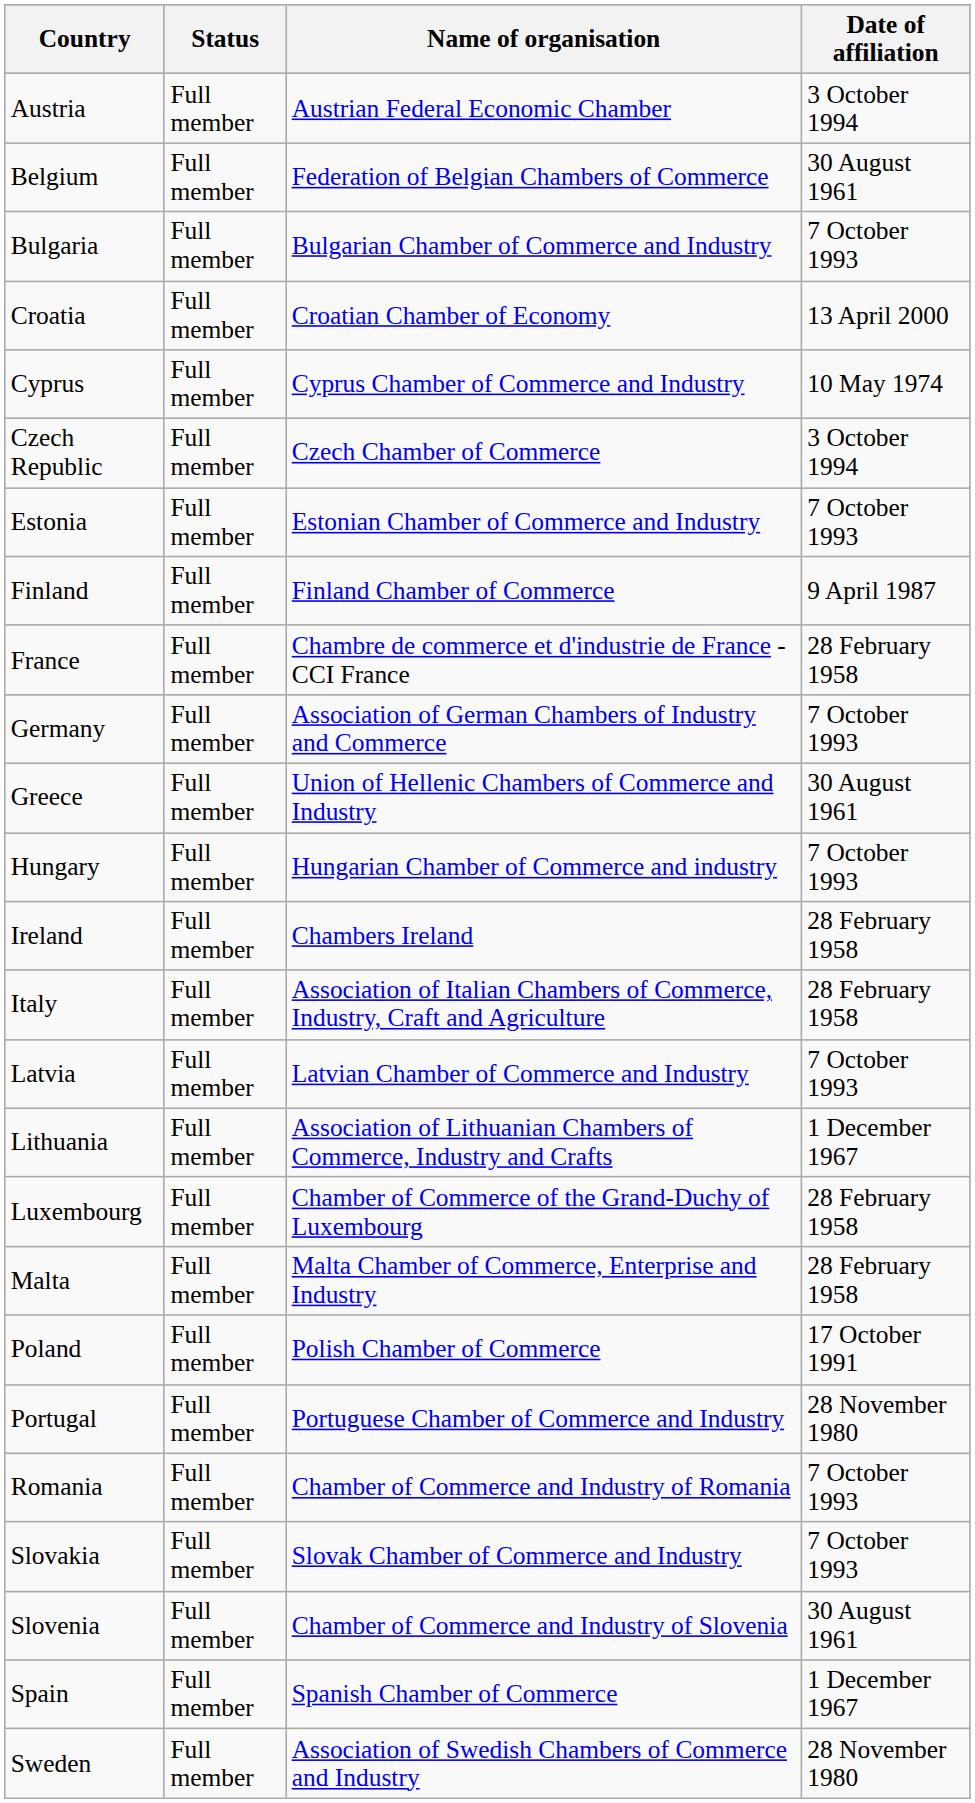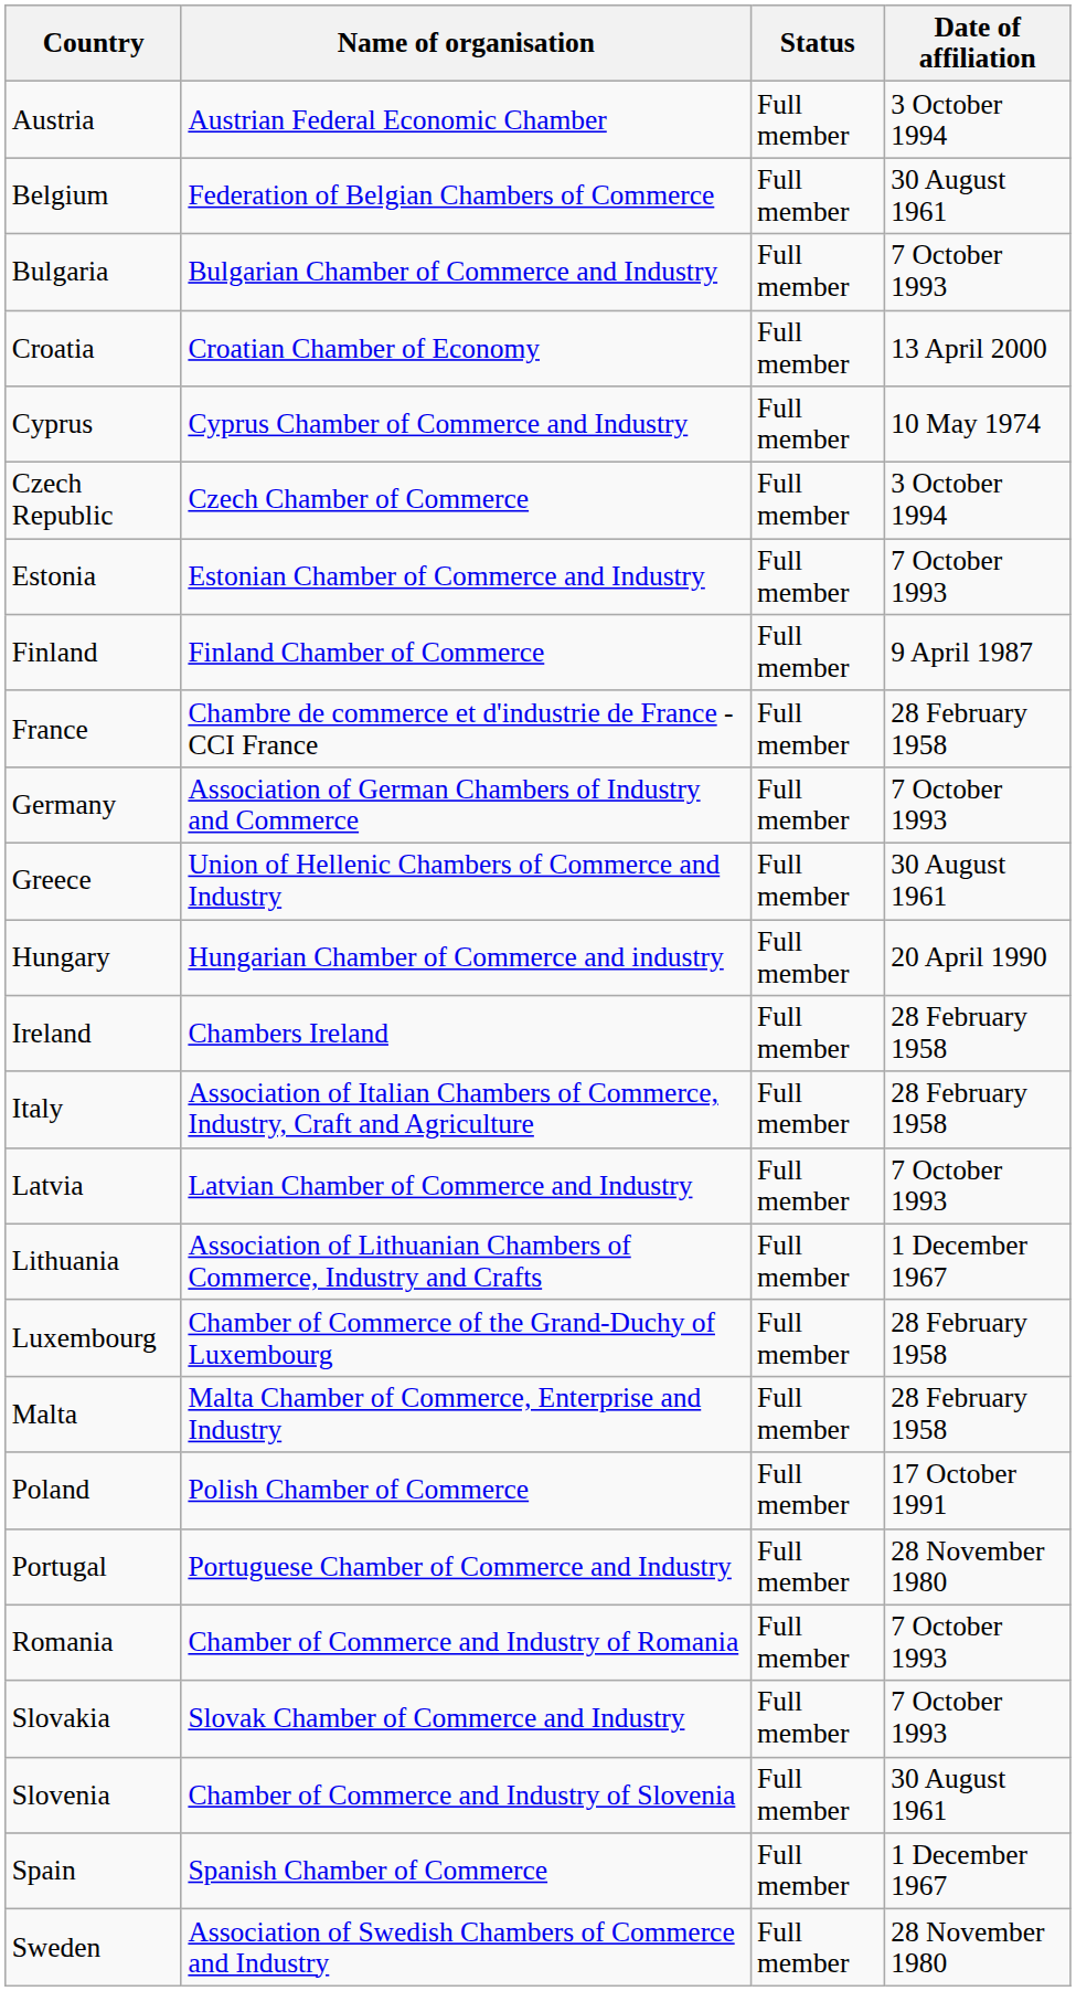 <table class="wikitable sortable mw-collapsible mw-collapsed">
 <tr>
 <th>Country</th>
+<th>Name of organisation</th>
 <th>Status</th>
-<th>Name of organisation</th>
 <th>Date of affiliation</th>
 </tr>
 <tr>
 <td>Austria</td>
+<td><a href='#'>Austrian Federal Economic Chamber</a></td>
 <td>Full member</td>
-<td><a href='#'>Austrian Federal Economic Chamber</a></td>
 <td>3 October 1994</td>
 </tr>
 <tr>
 <td>Belgium</td>
+<td><a href='#'>Federation of Belgian Chambers of Commerce</a></td>
 <td>Full member</td>
-<td><a href='#'>Federation of Belgian Chambers of Commerce</a></td>
 <td>30 August 1961</td>
 </tr>
 <tr>
 <td>Bulgaria</td>
+<td><a href='#'>Bulgarian Chamber of Commerce and Industry</a></td>
 <td>Full member</td>
-<td><a href='#'>Bulgarian Chamber of Commerce and Industry</a></td>
 <td>7 October 1993</td>
 </tr>
 <tr>
 <td>Croatia</td>
+<td><a href='#'>Croatian Chamber of Economy</a></td>
 <td>Full member</td>
-<td><a href='#'>Croatian Chamber of Economy</a></td>
 <td>13 April 2000</td>
 </tr>
 <tr>
 <td>Cyprus</td>
+<td><a href='#'>Cyprus Chamber of Commerce and Industry</a></td>
 <td>Full member</td>
-<td><a href='#'>Cyprus Chamber of Commerce and Industry</a></td>
 <td>10 May 1974</td>
 </tr>
 <tr>
 <td>Czech Republic</td>
+<td><a href='#'>Czech Chamber of Commerce</a></td>
 <td>Full member</td>
-<td><a href='#'>Czech Chamber of Commerce</a></td>
 <td>3 October 1994</td>
 </tr>
 <tr>
 <td>Estonia</td>
+<td><a href='#'>Estonian Chamber of Commerce and Industry</a></td>
 <td>Full member</td>
-<td><a href='#'>Estonian Chamber of Commerce and Industry</a></td>
 <td>7 October 1993</td>
 </tr>
 <tr>
 <td>Finland</td>
+<td><a href='#'>Finland Chamber of Commerce</a></td>
 <td>Full member</td>
-<td><a href='#'>Finland Chamber of Commerce</a></td>
 <td>9 April 1987</td>
 </tr>
 <tr>
 <td>France</td>
+<td><a href='#'>Chambre de commerce et d'industrie de France</a> - CCI France</td>
 <td>Full member</td>
-<td><a href='#'>Chambre de commerce et d'industrie de France</a> - CCI France</td>
 <td>28 February 1958</td>
 </tr>
 <tr>
 <td>Germany</td>
+<td><a href='#'>Association of German Chambers of Industry and Commerce</a></td>
 <td>Full member</td>
-<td><a href='#'>Association of German Chambers of Industry and Commerce</a></td>
 <td>7 October 1993</td>
 </tr>
 <tr>
 <td>Greece</td>
+<td><a href='#'>Union of Hellenic Chambers of Commerce and Industry</a></td>
 <td>Full member</td>
-<td><a href='#'>Union of Hellenic Chambers of Commerce and Industry</a></td>
 <td>30 August 1961</td>
 </tr>
 <tr>
 <td>Hungary</td>
+<td><a href='#'>Hungarian Chamber of Commerce and industry</a></td>
 <td>Full member</td>
-<td><a href='#'>Hungarian Chamber of Commerce and industry</a></td>
-<td>7 October 1993</td>
+<td>20 April 1990</td>
 </tr>
 <tr>
 <td>Ireland</td>
+<td><a href='#'>Chambers Ireland</a></td>
 <td>Full member</td>
-<td><a href='#'>Chambers Ireland</a></td>
 <td>28 February 1958</td>
 </tr>
 <tr>
 <td>Italy</td>
+<td><a href='#'>Association of Italian Chambers of Commerce, Industry, Craft and Agriculture</a></td>
 <td>Full member</td>
-<td><a href='#'>Association of Italian Chambers of Commerce, Industry, Craft and Agriculture</a></td>
 <td>28 February 1958</td>
 </tr>
 <tr>
 <td>Latvia</td>
+<td><a href='#'>Latvian Chamber of Commerce and Industry</a></td>
 <td>Full member</td>
-<td><a href='#'>Latvian Chamber of Commerce and Industry</a></td>
 <td>7 October 1993</td>
 </tr>
 <tr>
 <td>Lithuania</td>
+<td><a href='#'>Association of Lithuanian Chambers of Commerce, Industry and Crafts</a></td>
 <td>Full member</td>
-<td><a href='#'>Association of Lithuanian Chambers of Commerce, Industry and Crafts</a></td>
 <td>1 December 1967</td>
 </tr>
 <tr>
 <td>Luxembourg</td>
+<td><a href='#'>Chamber of Commerce of the Grand-Duchy of Luxembourg</a></td>
 <td>Full member</td>
-<td><a href='#'>Chamber of Commerce of the Grand-Duchy of Luxembourg</a></td>
 <td>28 February 1958</td>
 </tr>
 <tr>
 <td>Malta</td>
+<td><a href='#'>Malta Chamber of Commerce, Enterprise and Industry</a></td>
 <td>Full member</td>
-<td><a href='#'>Malta Chamber of Commerce, Enterprise and Industry</a></td>
 <td>28 February 1958</td>
 </tr>
 <tr>
 <td>Poland</td>
+<td><a href='#'>Polish Chamber of Commerce</a></td>
 <td>Full member</td>
-<td><a href='#'>Polish Chamber of Commerce</a></td>
 <td>17 October 1991</td>
 </tr>
 <tr>
 <td>Portugal</td>
+<td><a href='#'>Portuguese Chamber of Commerce and Industry</a></td>
 <td>Full member</td>
-<td><a href='#'>Portuguese Chamber of Commerce and Industry</a></td>
 <td>28 November 1980</td>
 </tr>
 <tr>
 <td>Romania</td>
+<td><a href='#'>Chamber of Commerce and Industry of Romania</a></td>
 <td>Full member</td>
-<td><a href='#'>Chamber of Commerce and Industry of Romania</a></td>
 <td>7 October 1993</td>
 </tr>
 <tr>
 <td>Slovakia</td>
+<td><a href='#'>Slovak Chamber of Commerce and Industry</a></td>
 <td>Full member</td>
-<td><a href='#'>Slovak Chamber of Commerce and Industry</a></td>
 <td>7 October 1993</td>
 </tr>
 <tr>
 <td>Slovenia</td>
+<td><a href='#'>Chamber of Commerce and Industry of Slovenia</a></td>
 <td>Full member</td>
-<td><a href='#'>Chamber of Commerce and Industry of Slovenia</a></td>
 <td>30 August 1961</td>
 </tr>
 <tr>
 <td>Spain</td>
+<td><a href='#'>Spanish Chamber of Commerce</a></td>
 <td>Full member</td>
-<td><a href='#'>Spanish Chamber of Commerce</a></td>
 <td>1 December 1967</td>
 </tr>
 <tr>
 <td>Sweden</td>
+<td><a href='#'>Association of Swedish Chambers of Commerce and Industry</a></td>
 <td>Full member</td>
-<td><a href='#'>Association of Swedish Chambers of Commerce and Industry</a></td>
 <td>28 November 1980</td>
 </tr>
 </table>
